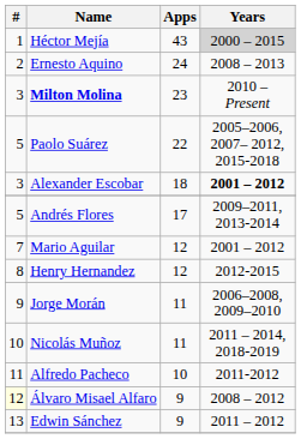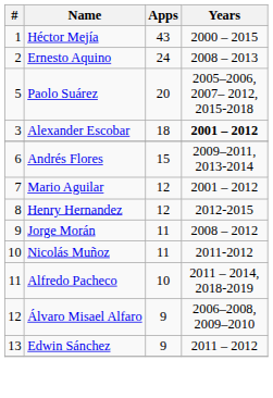 <table class="wikitable" style="text-align: center;">
 <tr>
 <th>#</th>
 <th>Name</th>
 <th style="width: 2em;">Apps</th>
 <th style="width: 6em;">Years</th>
 </tr>
 <tr>
 <td style="text-align:right;">1</td>
 <td style="text-align:left;"> <a href='#'>Héctor Mejía</a></td>
 <td>43</td>
-<td style="background: lightgrey;">2000 – 2015</td>
+<td>2000 – 2015</td>
 </tr>
 <tr>
 <td style="text-align:right;">2</td>
 <td style="text-align:left;">   <a href='#'>Ernesto Aquino</a></td>
 <td>24</td>
 <td>2008 – 2013</td>
 </tr>
 <tr>
-<td style="text-align:right;">3</td>
-<td style="text-align:left;"> <strong><a href='#'>Milton Molina</a></strong></td>
-<td>23</td>
-<td>2010 – <em>Present</em></td>
-</tr>
-<tr>
 <td style="text-align:right;">5</td>
 <td style="text-align:left;"> <a href='#'>Paolo Suárez</a></td>
-<td>22</td>
+<td>20</td>
 <td>2005–2006, 2007– 2012, 2015-2018</td>
 </tr>
 <tr>
 <td style="text-align:right;">3</td>
 <td style="text-align:left;"> <a href='#'>Alexander Escobar</a></td>
 <td>18</td>
 <td><strong>2001 – 2012</strong></td>
 </tr>
 <tr |style="text-align:right;"|4||style="text-align:left;"|>
 </tr>
 <tr>
-<td style="text-align:right;">5</td>
+<td style="text-align:right;">6</td>
 <td style="text-align:left;"> <a href='#'>Andrés Flores</a></td>
-<td>17</td>
+<td>15</td>
 <td>2009–2011, 2013-2014</td>
 </tr>
 <tr>
 <td style="text-align:right;">7</td>
 <td style="text-align:left;"> <a href='#'>Mario Aguilar</a></td>
 <td>12</td>
 <td>2001 – 2012</td>
 </tr>
 <tr>
 <td style="text-align:right;">8</td>
 <td style="text-align:left;"> <a href='#'>Henry Hernandez</a></td>
 <td>12</td>
 <td>2012-2015</td>
 </tr>
 <tr>
 <td style="text-align:right;">9</td>
 <td style="text-align:left;"> <a href='#'>Jorge Morán</a></td>
 <td>11</td>
-<td>2006–2008, 2009–2010</td>
+<td>2008 – 2012</td>
 </tr>
 <tr>
 <td style="text-align:right;">10</td>
 <td style="text-align:left;"> <a href='#'>Nicolás Muñoz</a></td>
 <td>11</td>
-<td>2011 – 2014, 2018-2019</td>
+<td>2011-2012</td>
 </tr>
 <tr>
 <td style="text-align:right;">11</td>
 <td style="text-align:left;"> <a href='#'>Alfredo Pacheco</a></td>
 <td>10</td>
-<td>2011-2012</td>
+<td>2011 – 2014, 2018-2019</td>
 </tr>
 <tr>
-<td style="background: lightyellow; text-align:right;">12</td>
+<td style="text-align:right;">12</td>
 <td style="text-align:left;"> <a href='#'>Álvaro Misael Alfaro</a></td>
 <td>9</td>
-<td>2008 – 2012</td>
+<td>2006–2008, 2009–2010</td>
 </tr>
 <tr>
 <td style="text-align:right;">13</td>
 <td style="text-align:left;"> <a href='#'>Edwin Sánchez</a></td>
 <td>9</td>
 <td>2011 – 2012</td>
 </tr>
 <tr>
 </tr>
 </table>
